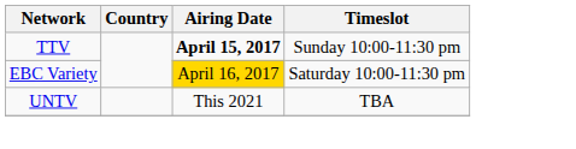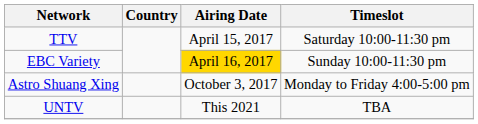 <table class="wikitable"  style="text-align:center">
 <tr>
 <th>Network</th>
 <th>Country</th>
 <th>Airing Date</th>
 <th>Timeslot</th>
 </tr>
 <tr>
 <td><a href='#'>TTV</a></td>
 <td rowspan=2></td>
-<td><strong>April 15, 2017</strong></td>
-<td>Sunday 10:00-11:30 pm</td>
+<td>April 15, 2017</td>
+<td>Saturday 10:00-11:30 pm</td>
 </tr>
 <tr>
 <td><a href='#'>EBC Variety</a></td>
 <td style="background: gold;">April 16, 2017</td>
-<td>Saturday 10:00-11:30 pm</td>
+<td>Sunday 10:00-11:30 pm</td>
+</tr>
+<tr>
+<td><a href='#'>Astro Shuang Xing</a></td>
+<td></td>
+<td>October 3, 2017</td>
+<td>Monday to Friday 4:00-5:00 pm</td>
 </tr>
 <tr>
 <td><a href='#'>UNTV</a></td>
 <td></td>
 <td>This 2021</td>
 <td>TBA</td>
 </tr>
 <tr>
 </tr>
 </table>
